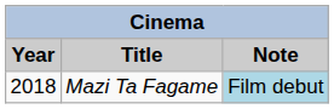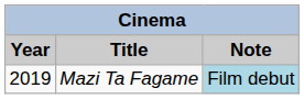 <table class="wikitable" style="font-size:90%">
 <tr>
 <th colspan="3" style="background:LightSteelBlue">Cinema</th>
 </tr>
 <tr>
 <th style="background:#CCCCCC">Year</th>
 <th style="background:#CCCCCC">Title</th>
 <th style="background:#CCCCCC">Note</th>
 </tr>
 <tr>
-<td>2018</td>
+<td>2019</td>
 <td><em>Mazi Ta Fagame</em></td>
 <td style="background: lightblue;">Film debut</td>
 </tr>
 </table>
